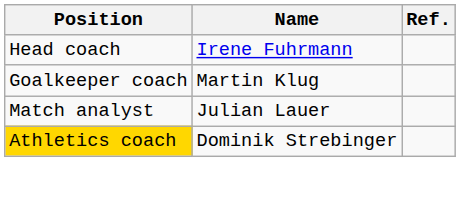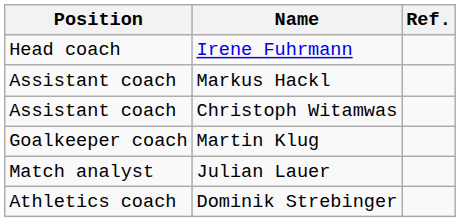 <table class="wikitable">
 <tr>
 <th>Position</th>
 <th>Name</th>
 <th>Ref.</th>
 </tr>
 <tr>
 <td>Head coach</td>
 <td> <a href='#'>Irene Fuhrmann</a></td>
+<td></td>
+</tr>
+<tr>
+<td>Assistant coach</td>
+<td> Markus Hackl</td>
+<td></td>
+</tr>
+<tr>
+<td>Assistant coach</td>
+<td> Christoph Witamwas</td>
 <td></td>
 </tr>
 <tr>
 <td>Goalkeeper coach</td>
 <td> Martin Klug</td>
 <td></td>
 </tr>
 <tr>
 <td>Match analyst</td>
 <td> Julian Lauer</td>
 <td></td>
 </tr>
 <tr>
-<td style="background: gold;">Athletics coach</td>
+<td>Athletics coach</td>
 <td> Dominik Strebinger</td>
 <td></td>
 </tr>
 </table>
